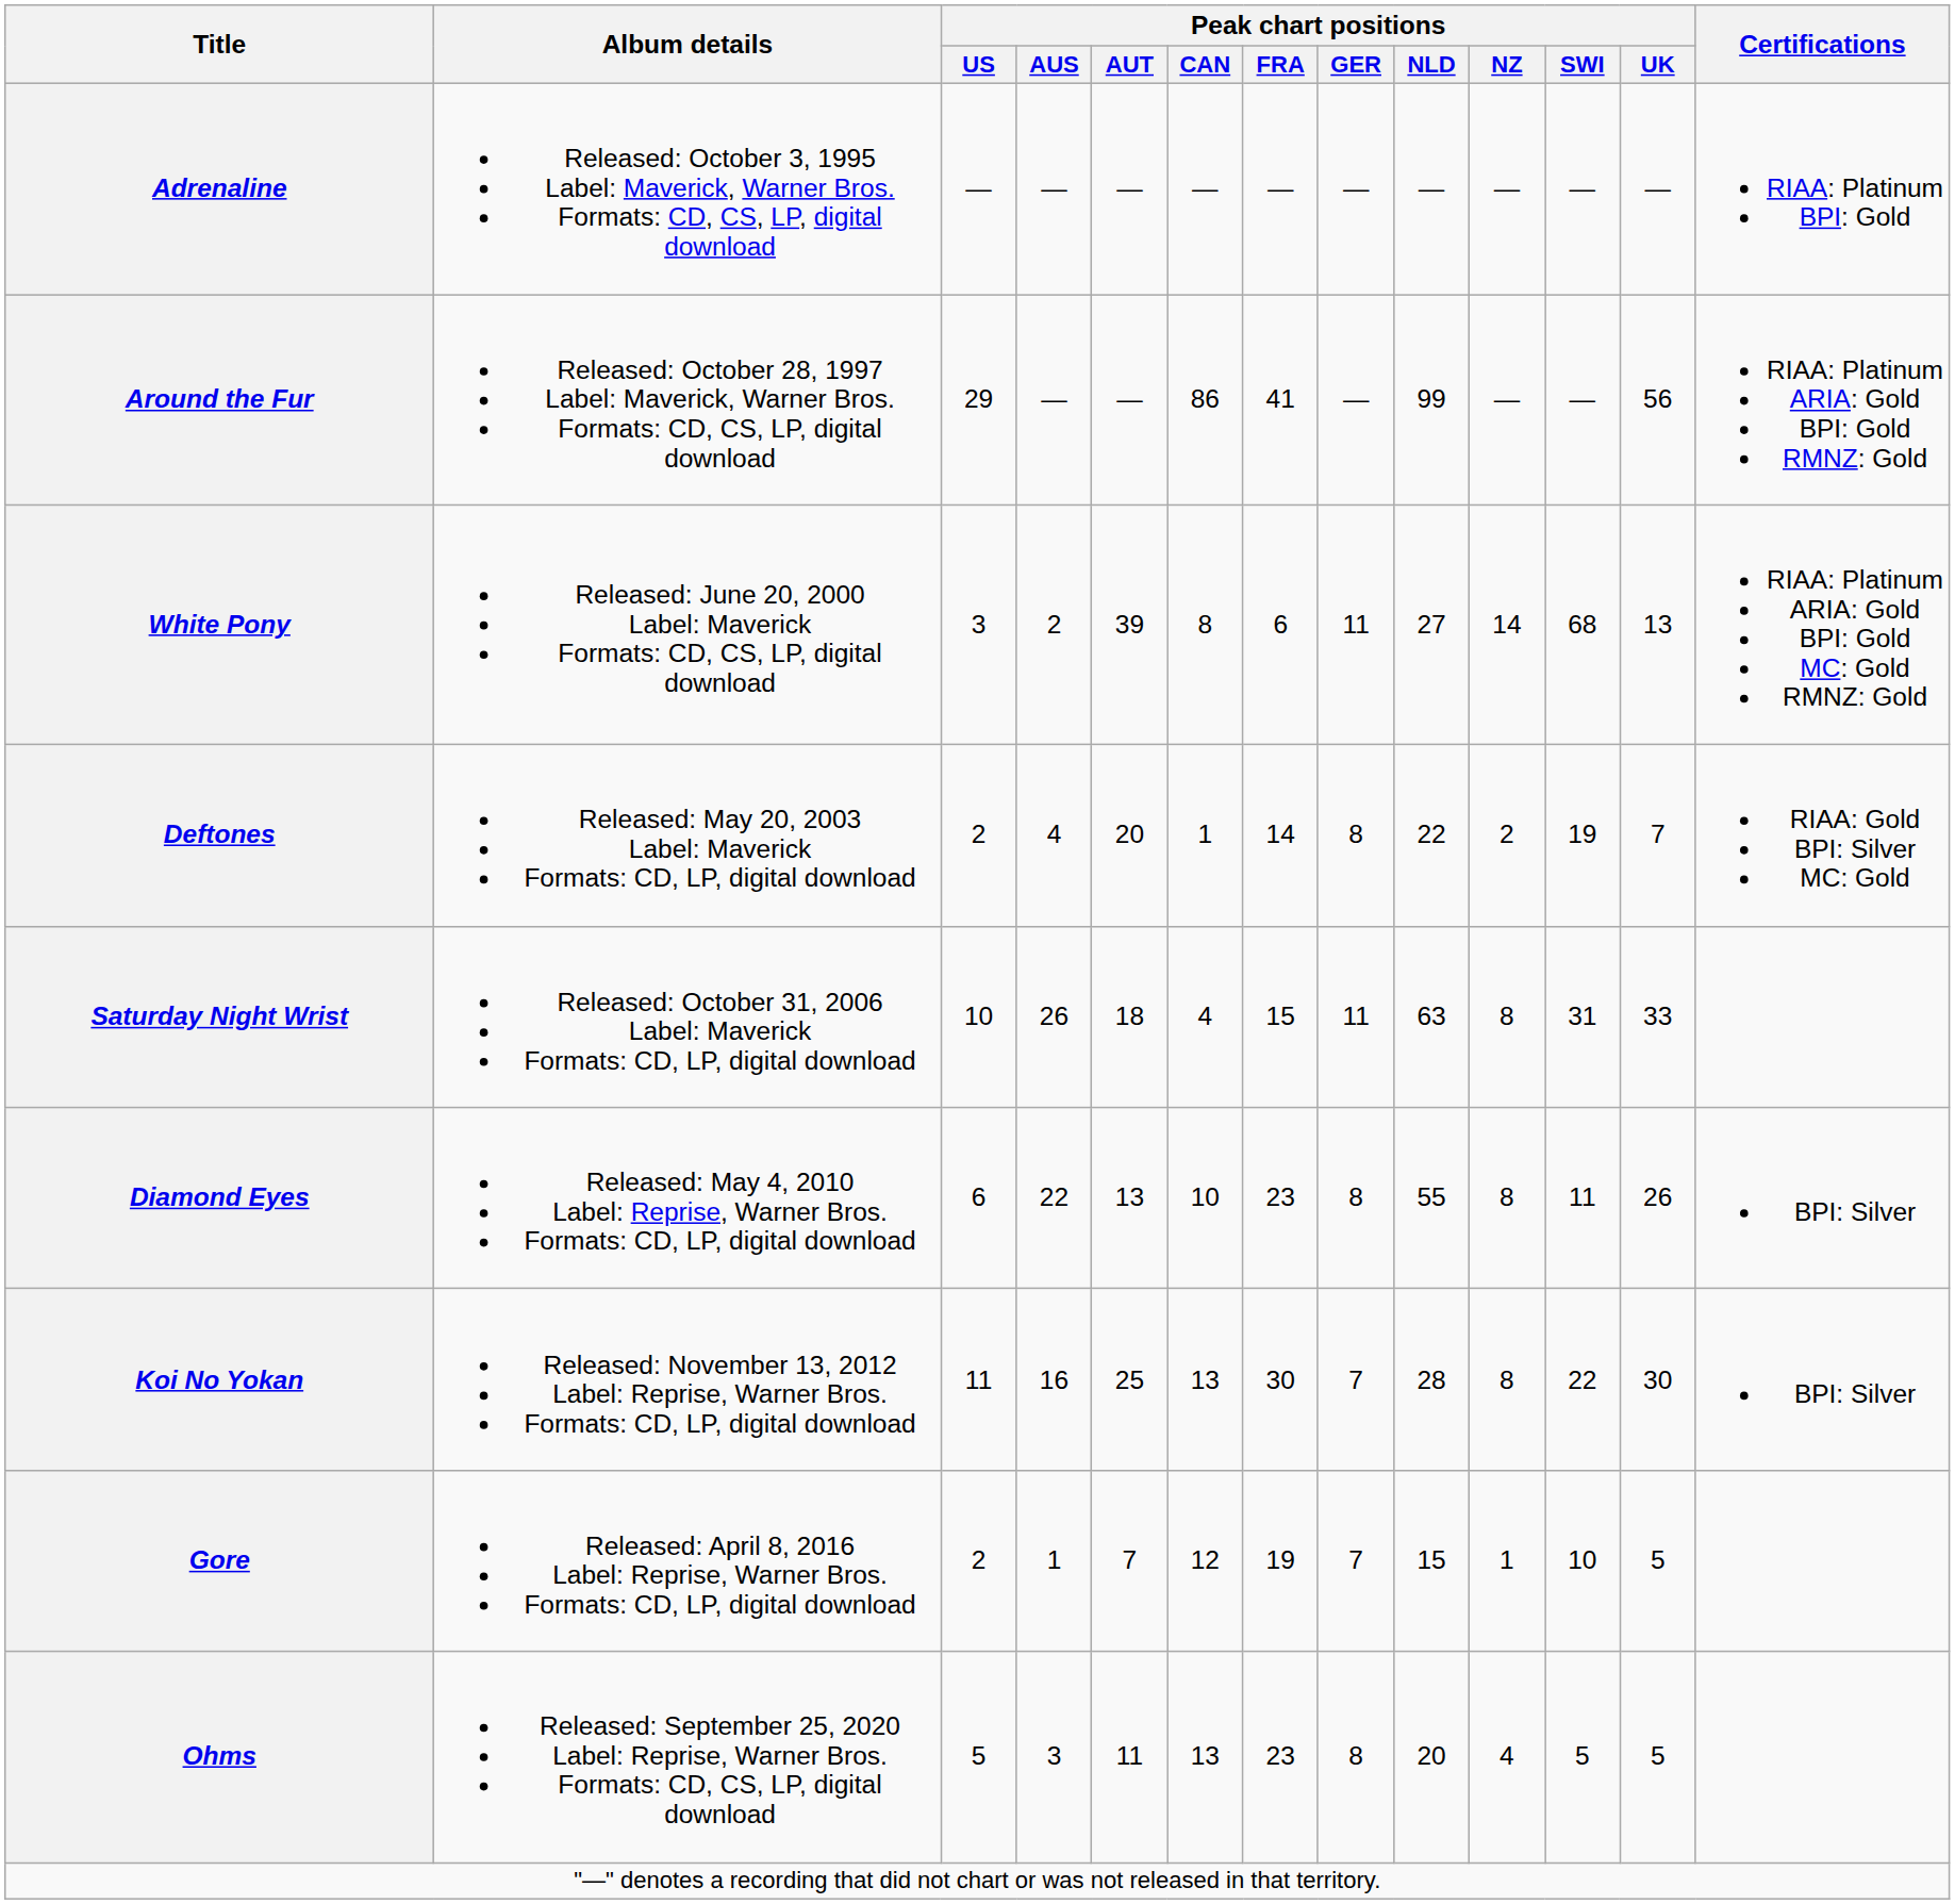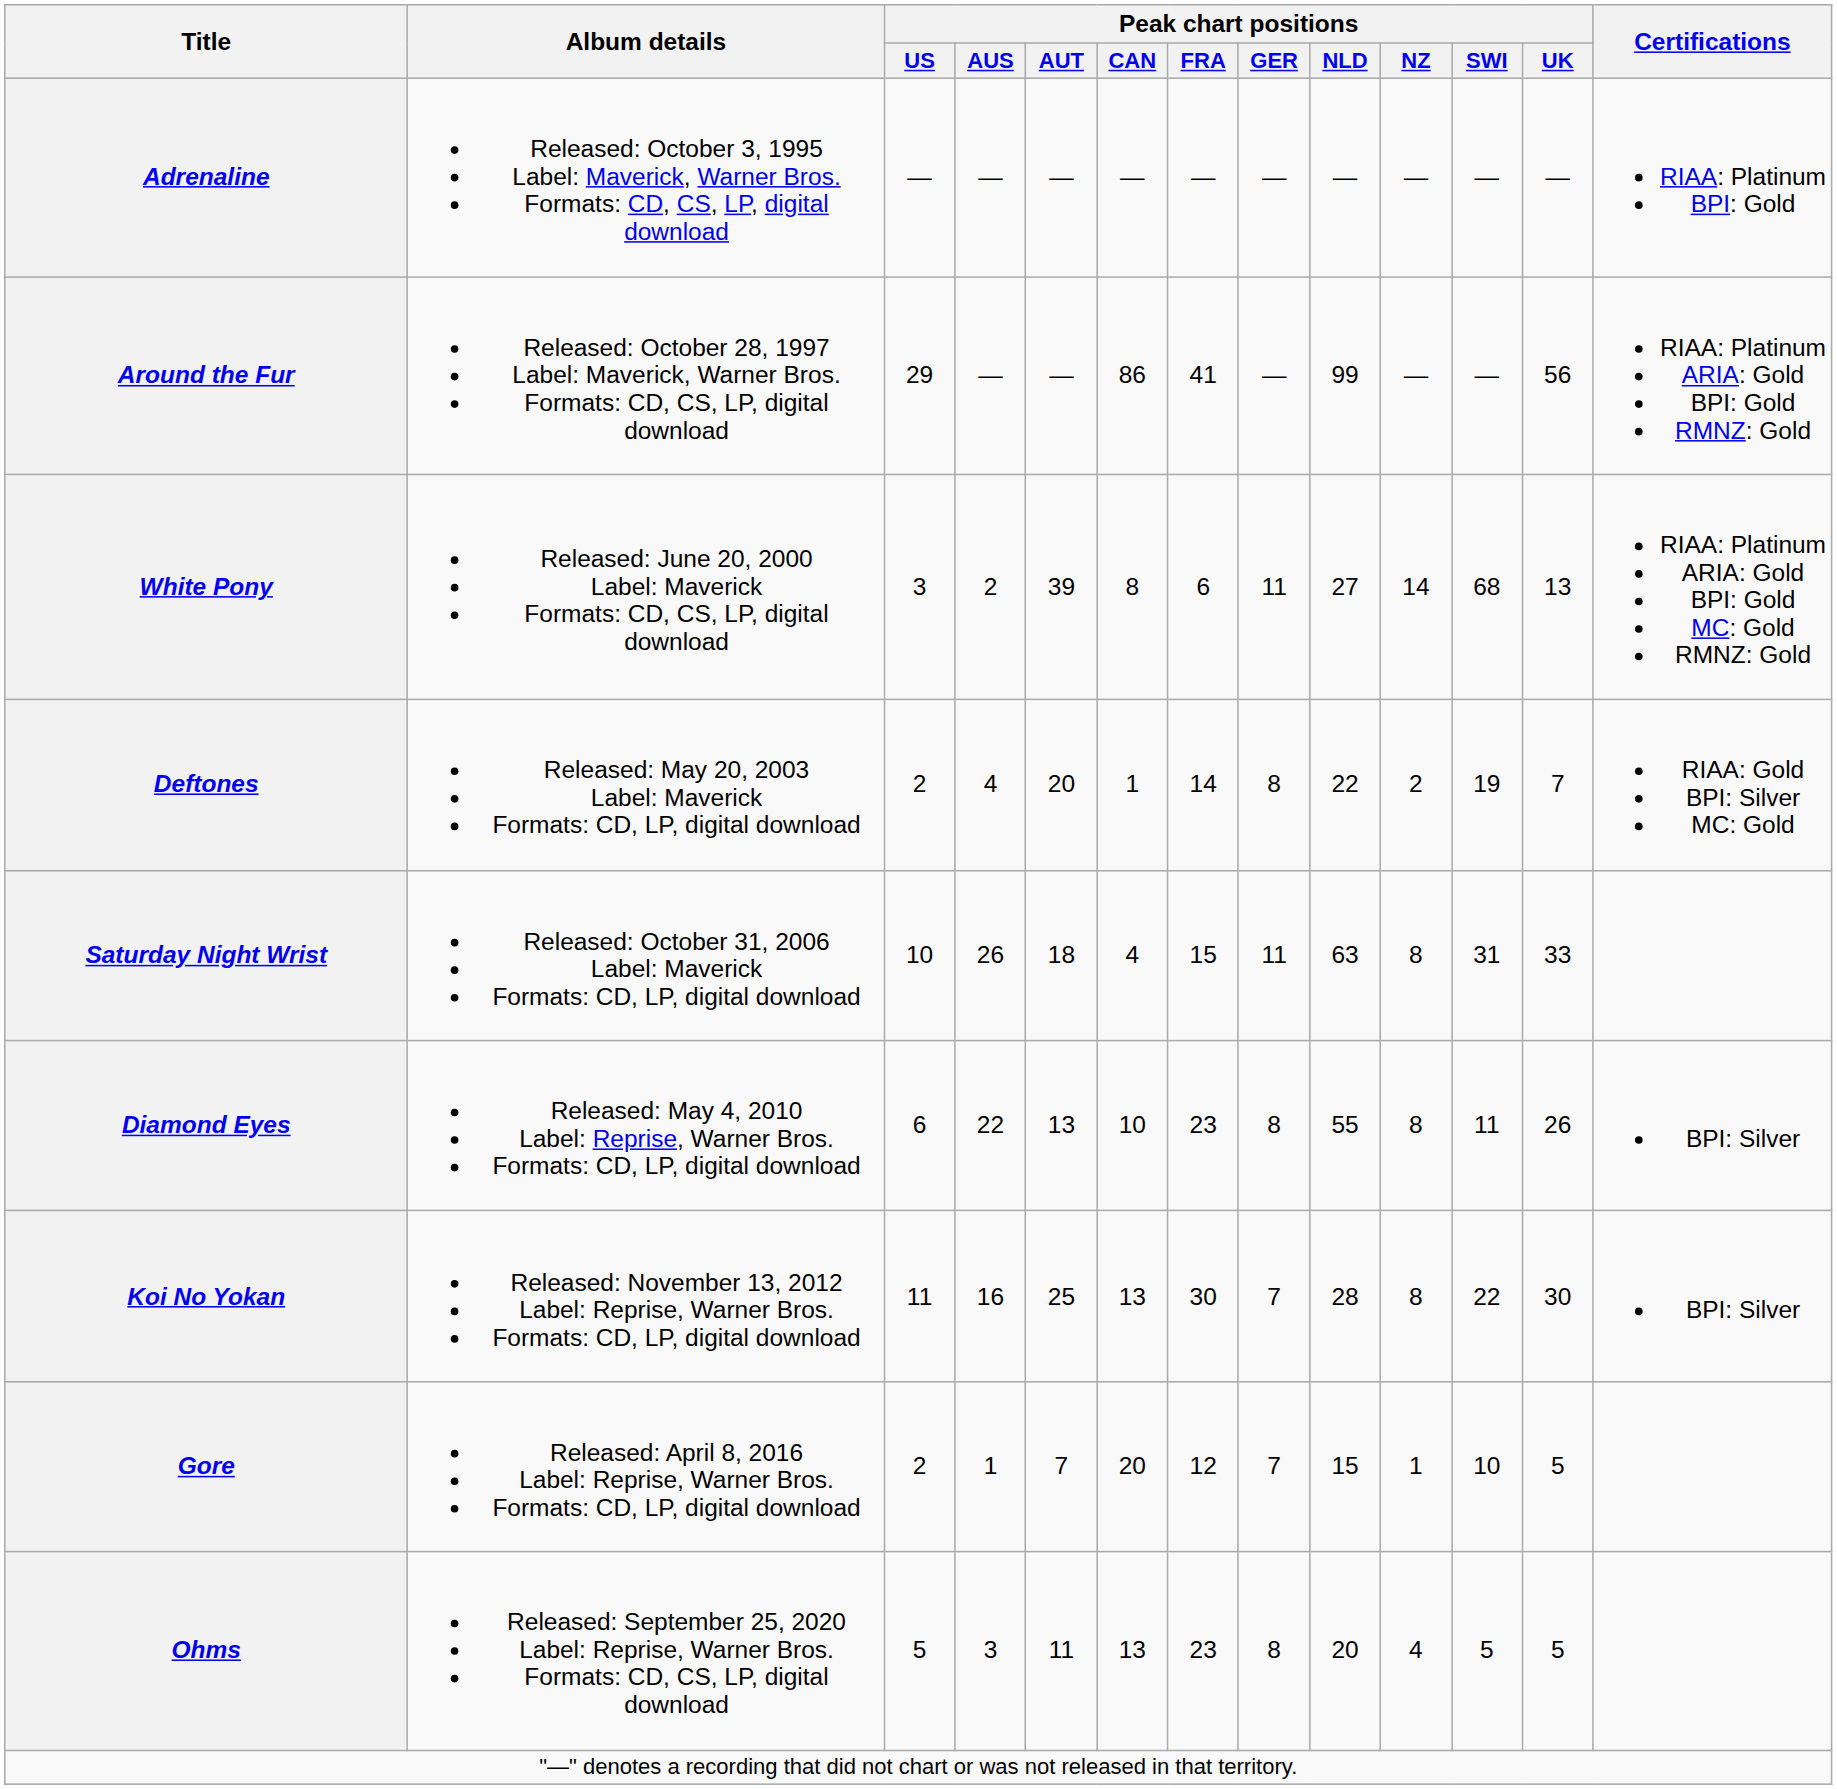 <table class="wikitable plainrowheaders" style="text-align:center;">
 <tr>
 <th scope="col" rowspan="2" style="width:16em;">Title</th>
 <th scope="col" rowspan="2" style="width:19em;">Album details</th>
 <th colspan="10" scope="col">Peak chart positions</th>
 <th scope="col" rowspan="2"><a href='#'>Certifications</a></th>
 </tr>
 <tr>
 <th scope="col" style="width:2.75em;font-size:90%;"><a href='#'>US</a><br></th>
 <th scope="col" style="width:2.75em;font-size:90%;"><a href='#'>AUS</a><br></th>
 <th scope="col" style="width:2.75em;font-size:90%;"><a href='#'>AUT</a><br></th>
 <th scope="col" style="width:2.75em;font-size:90%;"><a href='#'>CAN</a><br></th>
 <th scope="col" style="width:2.75em;font-size:90%;"><a href='#'>FRA</a><br></th>
 <th scope="col" style="width:2.75em;font-size:90%;"><a href='#'>GER</a><br></th>
 <th scope="col" style="width:2.75em;font-size:90%;"><a href='#'>NLD</a><br></th>
 <th scope="col" style="width:2.75em;font-size:90%;"><a href='#'>NZ</a><br></th>
 <th scope="col" style="width:2.75em;font-size:90%;"><a href='#'>SWI</a><br></th>
 <th scope="col" style="width:2.75em;font-size:90%;"><a href='#'>UK</a><br></th>
 </tr>
 <tr>
 <th scope="row"><em><a href='#'>Adrenaline</a></em></th>
 <td><br><ul><li>Released: October 3, 1995</li><li>Label: <a href='#'>Maverick</a>, <a href='#'>Warner Bros.</a></li><li>Formats: <a href='#'>CD</a>, <a href='#'>CS</a>, <a href='#'>LP</a>, <a href='#'>digital download</a></li></ul></td>
 <td>—</td>
 <td>—</td>
 <td>—</td>
 <td>—</td>
 <td>—</td>
 <td>—</td>
 <td>—</td>
 <td>—</td>
 <td>—</td>
 <td>—</td>
 <td><br><ul><li><a href='#'>RIAA</a>: Platinum</li><li><a href='#'>BPI</a>: Gold</li></ul></td>
 </tr>
 <tr>
 <th scope="row"><em><a href='#'>Around the Fur</a></em></th>
 <td><br><ul><li>Released: October 28, 1997</li><li>Label: Maverick, Warner Bros.</li><li>Formats: CD, CS, LP, digital download</li></ul></td>
 <td>29</td>
 <td>—</td>
 <td>—</td>
 <td>86</td>
 <td>41</td>
 <td>—</td>
 <td>99</td>
 <td>—</td>
 <td>—</td>
 <td>56</td>
 <td><br><ul><li>RIAA: Platinum</li><li><a href='#'>ARIA</a>: Gold</li><li>BPI: Gold</li><li><a href='#'>RMNZ</a>: Gold</li></ul></td>
 </tr>
 <tr>
 <th scope="row"><em><a href='#'>White Pony</a></em></th>
 <td><br><ul><li>Released: June 20, 2000</li><li>Label: Maverick</li><li>Formats: CD, CS, LP, digital download</li></ul></td>
 <td>3</td>
 <td>2</td>
 <td>39</td>
 <td>8</td>
 <td>6</td>
 <td>11</td>
 <td>27</td>
 <td>14</td>
 <td>68</td>
 <td>13</td>
 <td><br><ul><li>RIAA: Platinum</li><li>ARIA: Gold</li><li>BPI: Gold</li><li><a href='#'>MC</a>: Gold</li><li>RMNZ: Gold</li></ul></td>
 </tr>
 <tr>
 <th scope="row"><em><a href='#'>Deftones</a></em></th>
 <td><br><ul><li>Released: May 20, 2003</li><li>Label: Maverick</li><li>Formats: CD, LP, digital download</li></ul></td>
 <td>2</td>
 <td>4</td>
 <td>20</td>
 <td>1</td>
 <td>14</td>
 <td>8</td>
 <td>22</td>
 <td>2</td>
 <td>19</td>
 <td>7</td>
 <td><br><ul><li>RIAA: Gold</li><li>BPI: Silver</li><li>MC: Gold</li></ul></td>
 </tr>
 <tr>
 <th scope="row"><em><a href='#'>Saturday Night Wrist</a></em></th>
 <td><br><ul><li>Released: October 31, 2006</li><li>Label: Maverick</li><li>Formats: CD, LP, digital download</li></ul></td>
 <td>10</td>
 <td>26</td>
 <td>18</td>
 <td>4</td>
 <td>15</td>
 <td>11</td>
 <td>63</td>
 <td>8</td>
 <td>31</td>
 <td>33</td>
 <td></td>
 </tr>
 <tr>
 <th scope="row"><em><a href='#'>Diamond Eyes</a></em></th>
 <td><br><ul><li>Released: May 4, 2010</li><li>Label: <a href='#'>Reprise</a>, Warner Bros.</li><li>Formats: CD, LP, digital download</li></ul></td>
 <td>6</td>
 <td>22</td>
 <td>13</td>
 <td>10</td>
 <td>23</td>
 <td>8</td>
 <td>55</td>
 <td>8</td>
 <td>11</td>
 <td>26</td>
 <td><br><ul><li>BPI: Silver</li></ul></td>
 </tr>
 <tr>
 <th scope="row"><em><a href='#'>Koi No Yokan</a></em></th>
 <td><br><ul><li>Released: November 13, 2012</li><li>Label: Reprise, Warner Bros.</li><li>Formats: CD, LP, digital download</li></ul></td>
 <td>11</td>
 <td>16</td>
 <td>25</td>
 <td>13</td>
 <td>30</td>
 <td>7</td>
 <td>28</td>
 <td>8</td>
 <td>22</td>
 <td>30</td>
 <td><br><ul><li>BPI: Silver</li></ul></td>
 </tr>
 <tr>
 <th scope="row"><em><a href='#'>Gore</a></em></th>
 <td><br><ul><li>Released: April 8, 2016</li><li>Label: Reprise, Warner Bros.</li><li>Formats: CD, LP, digital download</li></ul></td>
 <td>2</td>
 <td>1</td>
 <td>7</td>
+<td>20</td>
 <td>12</td>
-<td>19</td>
 <td>7</td>
 <td>15</td>
 <td>1</td>
 <td>10</td>
 <td>5</td>
 <td></td>
 </tr>
 <tr>
 <th scope="row"><em><a href='#'>Ohms</a></em></th>
 <td><br><ul><li>Released: September 25, 2020</li><li>Label: Reprise, Warner Bros.</li><li>Formats: CD, CS, LP, digital download</li></ul></td>
 <td>5</td>
 <td>3</td>
 <td>11</td>
 <td>13</td>
 <td>23</td>
 <td>8</td>
 <td>20</td>
 <td>4</td>
 <td>5</td>
 <td>5</td>
 <td></td>
 </tr>
 <tr>
 <td colspan="14" style="font-size:90%">"—" denotes a recording that did not chart or was not released in that territory.</td>
 </tr>
 </table>
